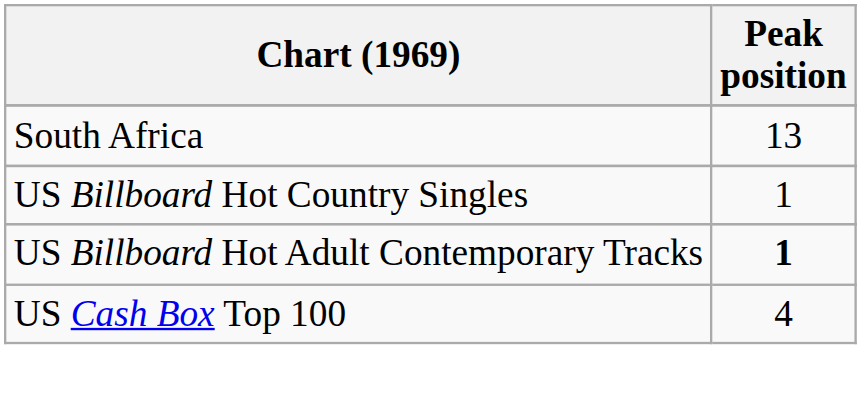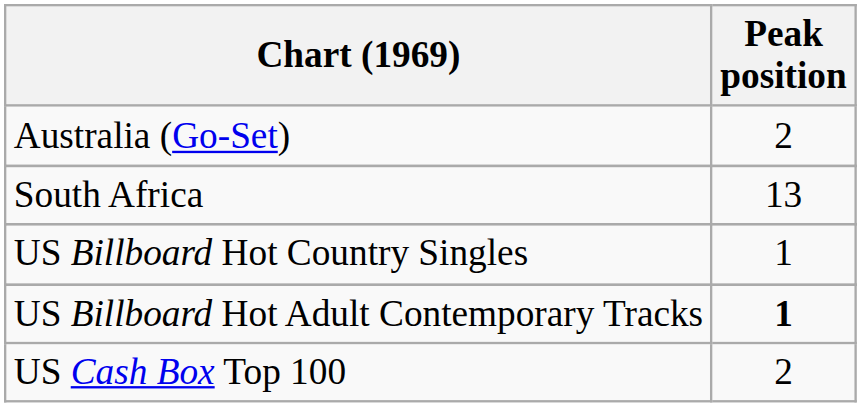 <table class="wikitable sortable">
 <tr>
 <th>Chart (1969)</th>
 <th>Peak<br>position</th>
+</tr>
+<tr>
+<td>Australia (<a href='#'>Go-Set</a>)</td>
+<td style="text-align:center;">2</td>
 </tr>
 <tr>
 </tr>
 <tr>
 </tr>
 <tr>
 </tr>
 <tr>
 </tr>
 <tr>
 </tr>
 <tr>
 <td>South Africa</td>
 <td style="text-align:center">13</td>
 </tr>
 <tr>
 </tr>
 <tr>
 <td>US <em>Billboard</em> Hot Country Singles</td>
 <td style="text-align:center;">1</td>
 </tr>
 <tr>
 </tr>
 <tr>
 <td>US <em>Billboard</em> Hot Adult Contemporary Tracks</td>
 <td style="text-align:center;"><strong>1</strong></td>
 </tr>
 <tr>
 <td>US <a href='#'><em>Cash Box</em></a> Top 100</td>
-<td style="text-align:center;">4</td>
+<td style="text-align:center;">2</td>
 </tr>
 </table>
